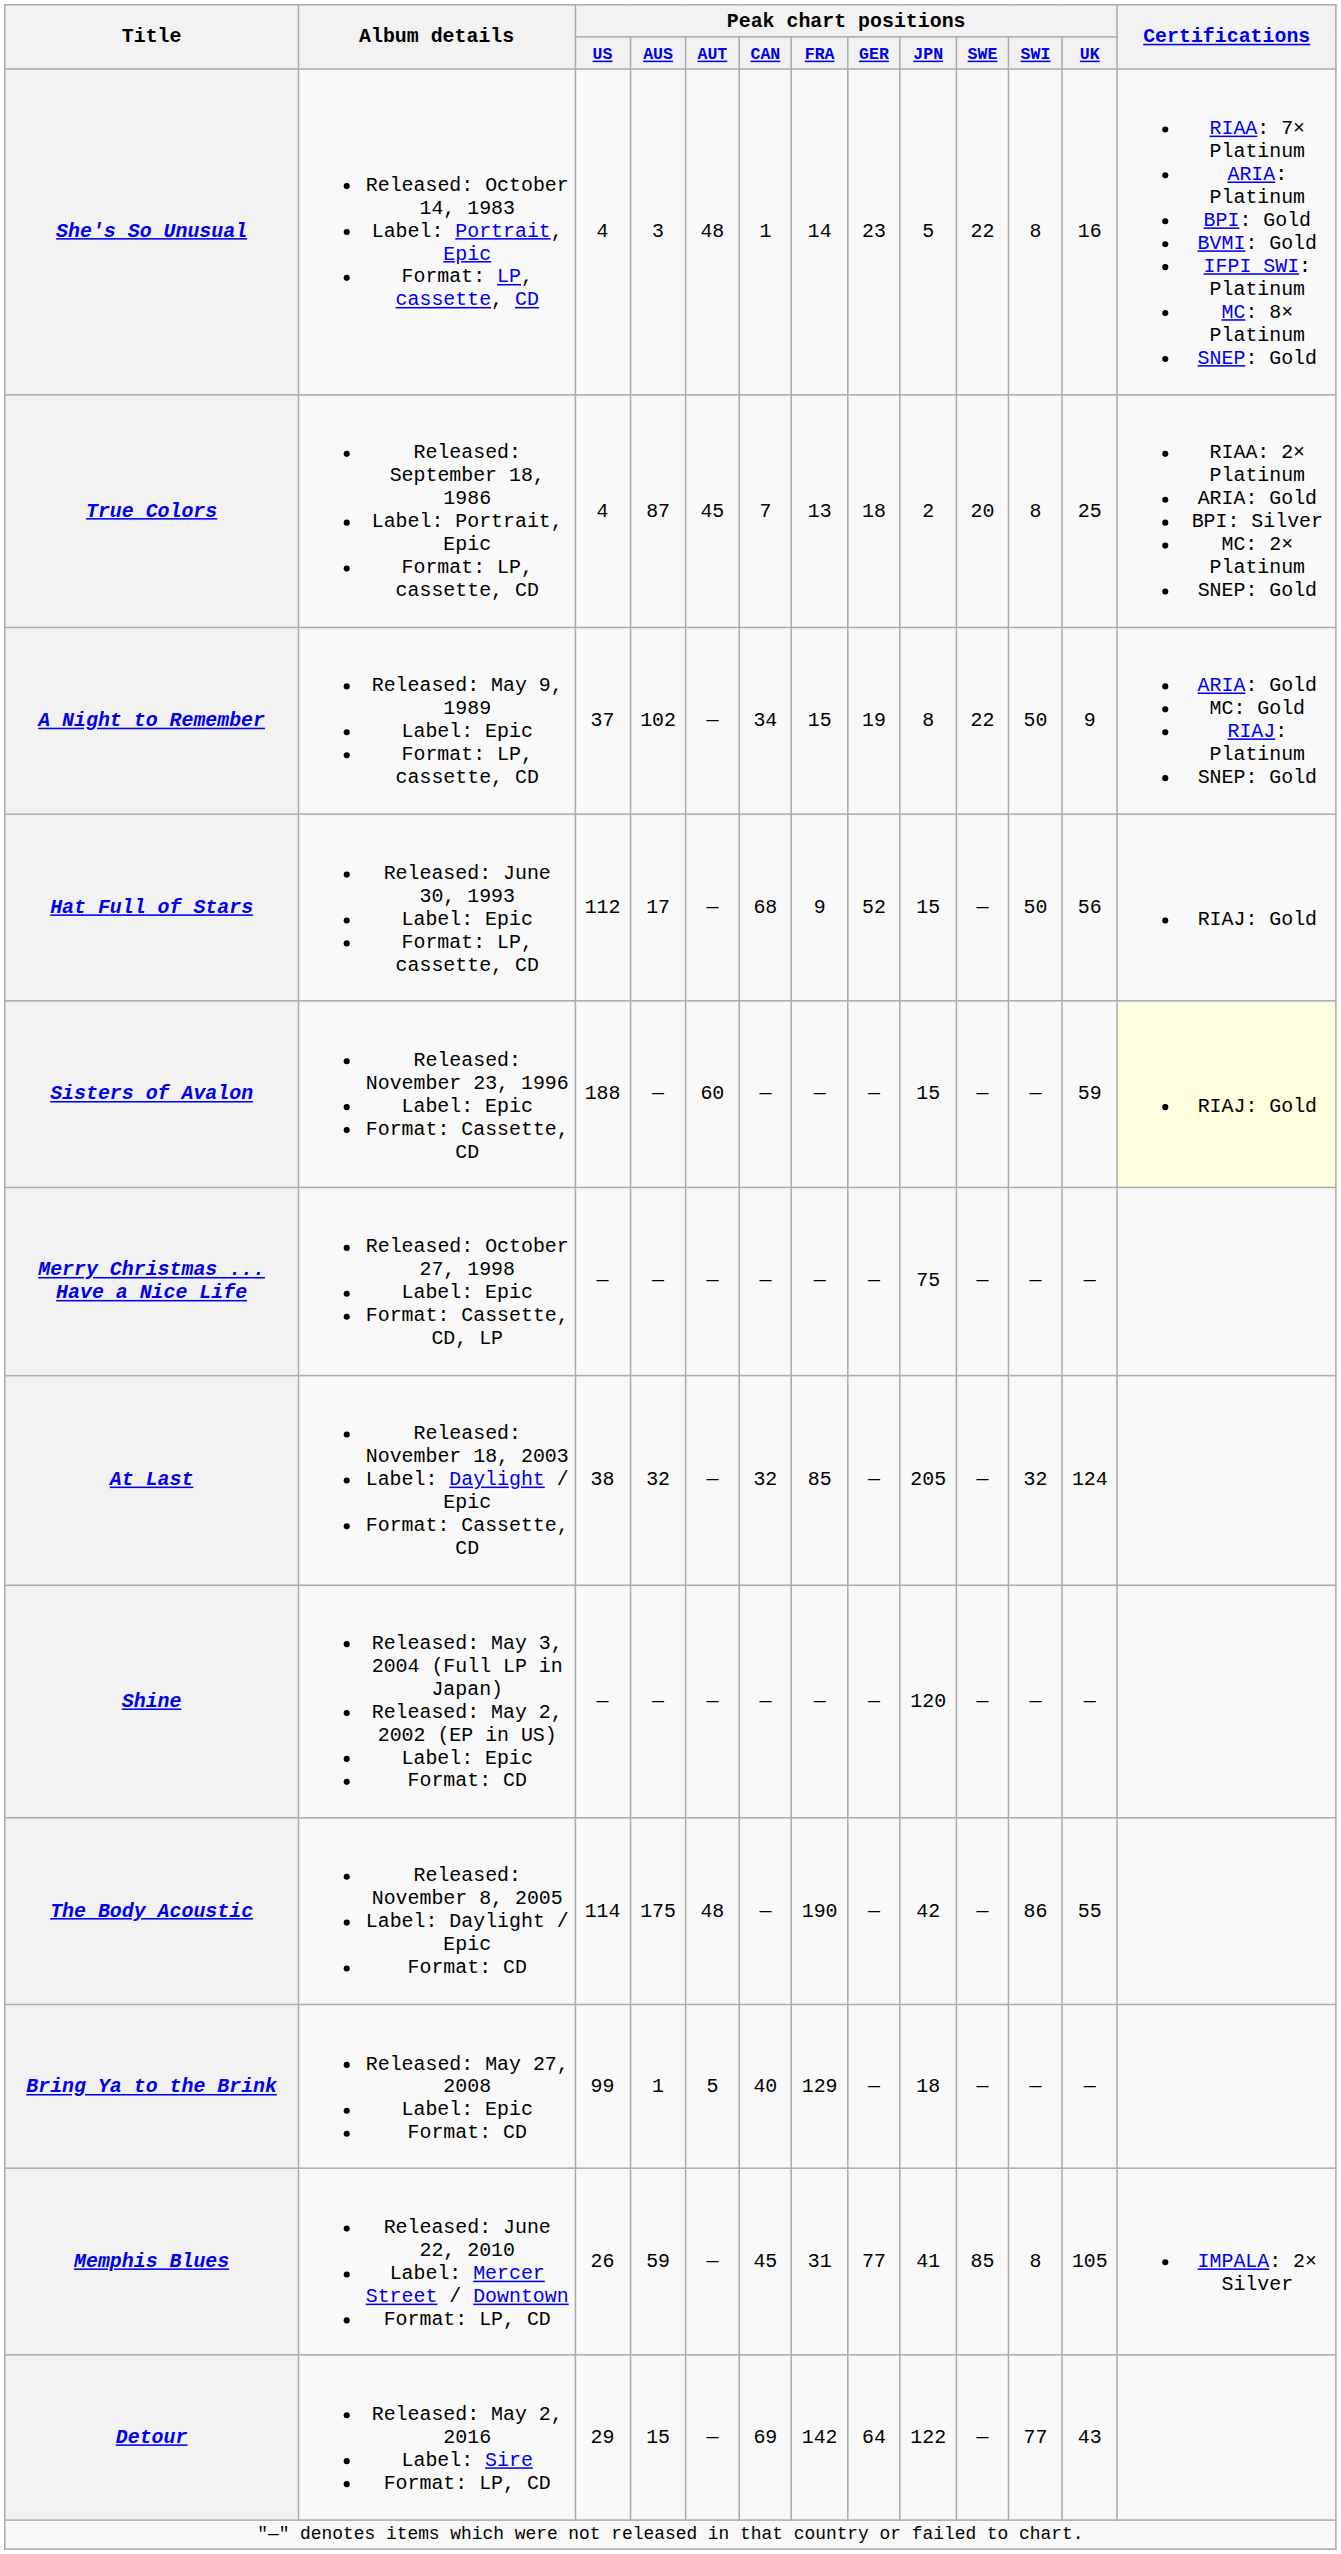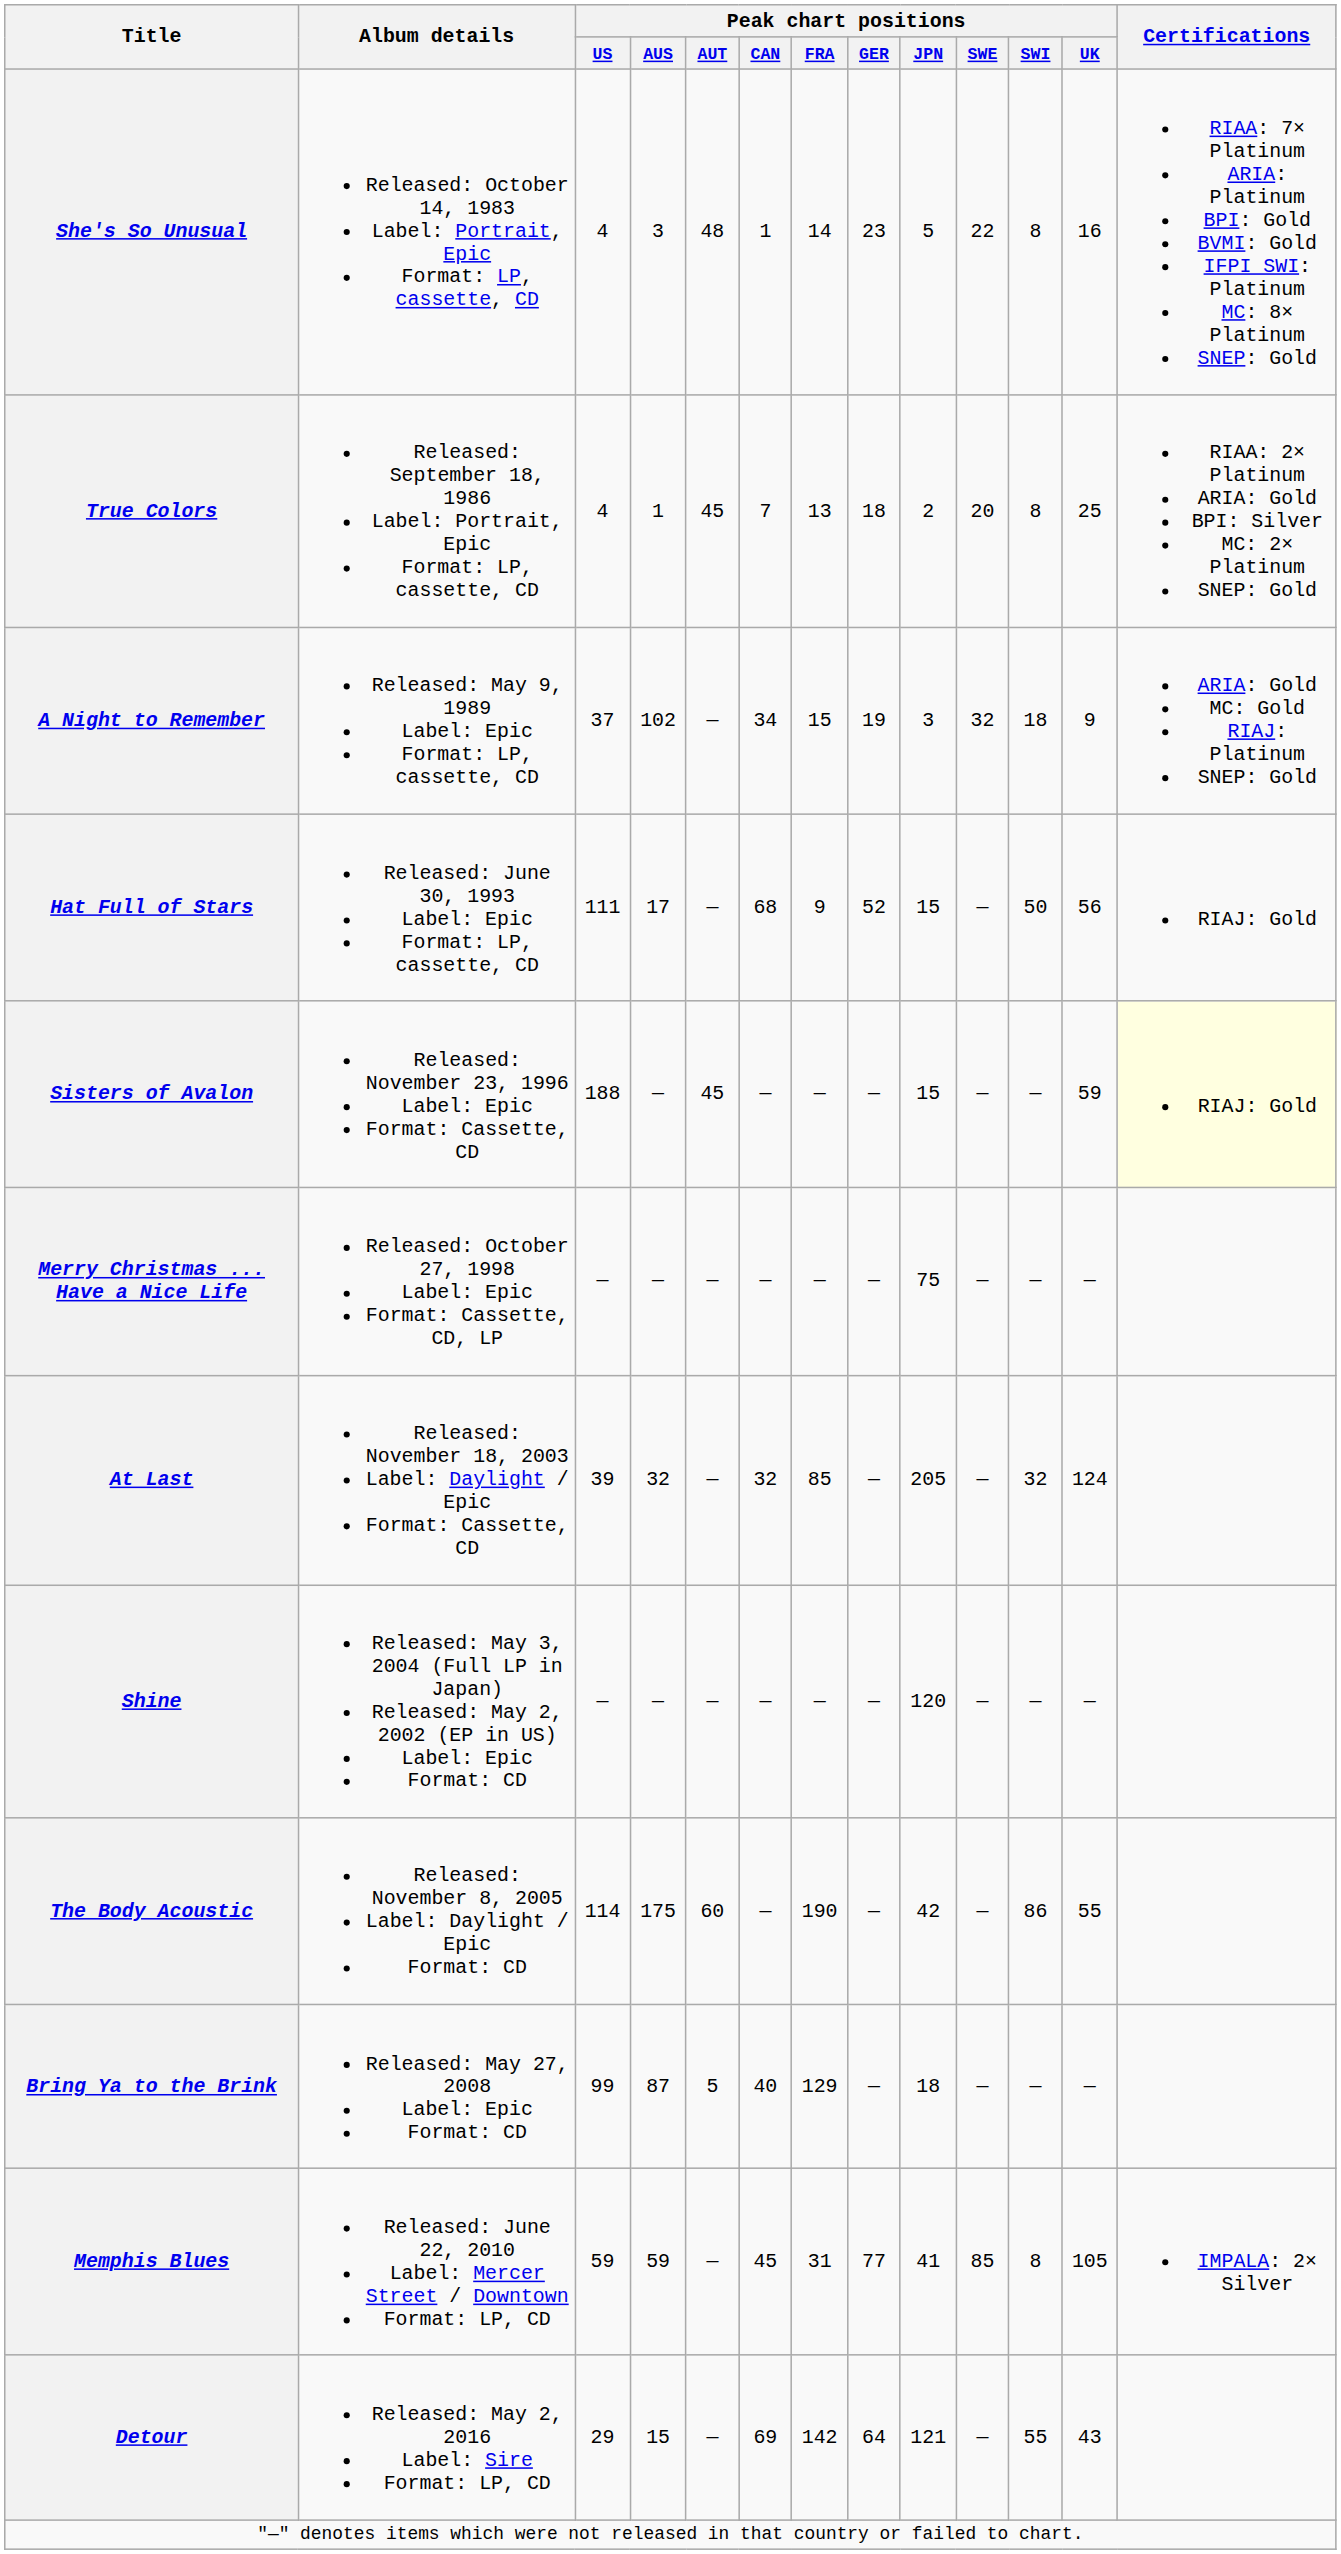 <table class="wikitable plainrowheaders" style="text-align:center;">
 <tr>
 <th scope="col" rowspan="2" style="width:19em;">Title</th>
 <th scope="col" rowspan="2" style="width:17em;">Album details</th>
 <th scope="col" colspan="10">Peak chart positions</th>
 <th scope="col" rowspan="2" style="width:12em;"><a href='#'>Certifications</a></th>
 </tr>
 <tr>
 <th scope="col" width=35><small><a href='#'>US</a></small><br></th>
 <th scope="col" width=35><small><a href='#'>AUS</a></small><br></th>
 <th scope="col" width=35><small><a href='#'>AUT</a></small><br></th>
 <th scope="col" width=35><small><a href='#'>CAN</a></small><br></th>
 <th scope="col" width=35><small><a href='#'>FRA</a></small><br></th>
 <th scope="col" width=35><small><a href='#'>GER</a></small><br></th>
 <th scope="col" width=35><small><a href='#'>JPN</a></small><br></th>
 <th scope="col" width=35><small><a href='#'>SWE</a></small><br></th>
 <th scope="col" width=35><small><a href='#'>SWI</a></small><br></th>
 <th scope="col" width=35><small><a href='#'>UK</a></small><br></th>
 </tr>
 <tr>
 <th scope="row"><em><a href='#'>She's So Unusual</a></em></th>
 <td><br><ul><li>Released: October 14, 1983</li><li>Label: <a href='#'>Portrait</a>, <a href='#'>Epic</a></li><li>Format: <a href='#'>LP</a>, <a href='#'>cassette</a>, <a href='#'>CD</a></li></ul></td>
 <td align=center>4</td>
 <td align=center>3</td>
 <td align=center>48</td>
 <td align=center>1</td>
 <td align=center>14</td>
 <td align=center>23</td>
 <td align=center>5</td>
 <td align=center>22</td>
 <td align=center>8</td>
 <td align=center>16</td>
 <td><br><ul><li><a href='#'>RIAA</a>: 7× Platinum</li><li><a href='#'>ARIA</a>: Platinum</li><li><a href='#'>BPI</a>: Gold</li><li><a href='#'>BVMI</a>: Gold</li><li><a href='#'>IFPI SWI</a>: Platinum</li><li><a href='#'>MC</a>: 8× Platinum</li><li><a href='#'>SNEP</a>: Gold</li></ul></td>
 </tr>
 <tr>
 <th scope="row"><em><a href='#'>True Colors</a></em></th>
 <td><br><ul><li>Released: September 18, 1986</li><li>Label: Portrait, Epic</li><li>Format: LP, cassette, CD</li></ul></td>
 <td align=center>4</td>
-<td align=center>87</td>
+<td align=center>1</td>
 <td align=center>45</td>
 <td align=center>7</td>
 <td align=center>13</td>
 <td align=center>18</td>
 <td align=center>2</td>
 <td align=center>20</td>
 <td align=center>8</td>
 <td align=center>25</td>
 <td><br><ul><li>RIAA: 2× Platinum</li><li>ARIA: Gold</li><li>BPI: Silver</li><li>MC: 2× Platinum</li><li>SNEP: Gold</li></ul></td>
 </tr>
 <tr>
 <th scope="row"><em><a href='#'>A Night to Remember</a></em></th>
 <td><br><ul><li>Released: May 9, 1989</li><li>Label: Epic</li><li>Format: LP, cassette, CD</li></ul></td>
 <td align=center>37</td>
 <td align=center>102</td>
 <td align=center>—</td>
 <td align=center>34</td>
 <td align=center>15</td>
 <td align=center>19</td>
-<td align=center>8</td>
-<td align=center>22</td>
-<td align=center>50</td>
+<td align=center>3</td>
+<td align=center>32</td>
+<td align=center>18</td>
 <td align=center>9</td>
 <td><br><ul><li><a href='#'>ARIA</a>: Gold</li><li>MC: Gold</li><li><a href='#'>RIAJ</a>: Platinum</li><li>SNEP: Gold</li></ul></td>
 </tr>
 <tr>
 <th scope="row"><em><a href='#'>Hat Full of Stars</a></em></th>
 <td><br><ul><li>Released: June 30, 1993</li><li>Label: Epic</li><li>Format: LP, cassette, CD</li></ul></td>
-<td align=center>112</td>
+<td align=center>111</td>
 <td align=center>17</td>
 <td align=center>—</td>
 <td align=center>68</td>
 <td align=center>9</td>
 <td align=center>52</td>
 <td align=center>15</td>
 <td align=center>—</td>
 <td align=center>50</td>
 <td align=center>56</td>
 <td><br><ul><li>RIAJ: Gold</li></ul></td>
 </tr>
 <tr>
 <th scope="row"><em><a href='#'>Sisters of Avalon</a></em></th>
 <td><br><ul><li>Released: November 23, 1996</li><li>Label: Epic</li><li>Format: Cassette, CD</li></ul></td>
 <td align=center>188</td>
 <td align=center>—</td>
-<td align=center>60</td>
+<td align=center>45</td>
 <td align=center>—</td>
 <td align=center>—</td>
 <td align=center>—</td>
 <td align=center>15</td>
 <td align=center>—</td>
 <td align=center>—</td>
 <td align=center>59</td>
 <td style="background: lightyellow;"><br><ul><li>RIAJ: Gold</li></ul></td>
 </tr>
 <tr>
 <th scope="row"><em><a href='#'>Merry Christmas&nbsp;... Have a Nice Life</a></em></th>
 <td><br><ul><li>Released: October 27, 1998</li><li>Label: Epic</li><li>Format: Cassette, CD, LP</li></ul></td>
 <td align=center>—</td>
 <td align=center>—</td>
 <td align=center>—</td>
 <td align=center>—</td>
 <td align=center>—</td>
 <td align=center>—</td>
 <td align=center>75</td>
 <td align=center>—</td>
 <td align=center>—</td>
 <td align=center>—</td>
 <td></td>
 </tr>
 <tr>
 <th scope="row"><em><a href='#'>At Last</a></em></th>
 <td><br><ul><li>Released: November 18, 2003</li><li>Label: <a href='#'>Daylight</a> / Epic</li><li>Format: Cassette, CD</li></ul></td>
-<td align=center>38</td>
+<td align=center>39</td>
 <td align=center>32</td>
 <td align=center>—</td>
 <td align=center>32</td>
 <td align=center>85</td>
 <td align=center>—</td>
 <td align=center>205</td>
 <td align=center>—</td>
 <td align=center>32</td>
 <td align=center>124</td>
 <td></td>
 </tr>
 <tr>
 <th scope="row"><em><a href='#'>Shine</a></em></th>
 <td><br><ul><li>Released: May 3, 2004 (Full LP in Japan)</li><li>Released: May 2, 2002 (EP in US)</li><li>Label: Epic</li><li>Format: CD</li></ul></td>
 <td align=center>—</td>
 <td align=center>—</td>
 <td align=center>—</td>
 <td align=center>—</td>
 <td align=center>—</td>
 <td align=center>—</td>
 <td align=center>120</td>
 <td align=center>—</td>
 <td align=center>—</td>
 <td align=center>—</td>
 <td></td>
 </tr>
 <tr>
 <th scope="row"><em><a href='#'>The Body Acoustic</a></em></th>
 <td><br><ul><li>Released: November 8, 2005</li><li>Label: Daylight / Epic</li><li>Format: CD</li></ul></td>
 <td align=center>114</td>
 <td align=center>175</td>
-<td align=center>48</td>
+<td align=center>60</td>
 <td align=center>—</td>
 <td align=center>190</td>
 <td align=center>—</td>
 <td align=center>42</td>
 <td align=center>—</td>
 <td align=center>86</td>
 <td align=center>55</td>
 <td></td>
 </tr>
 <tr>
 <th scope="row"><em><a href='#'>Bring Ya to the Brink</a></em></th>
 <td><br><ul><li>Released: May 27, 2008</li><li>Label: Epic</li><li>Format: CD</li></ul></td>
 <td align=center>99</td>
-<td align=center>1</td>
+<td align=center>87</td>
 <td align=center>5</td>
 <td align=center>40</td>
 <td align=center>129</td>
 <td align=center>—</td>
 <td align=center>18</td>
 <td align=center>—</td>
 <td align=center>—</td>
 <td align=center>—</td>
 <td></td>
 </tr>
 <tr>
 <th scope="row"><em><a href='#'>Memphis Blues</a></em></th>
 <td><br><ul><li>Released: June 22, 2010</li><li>Label: <a href='#'>Mercer Street</a> / <a href='#'>Downtown</a></li><li>Format: LP, CD</li></ul></td>
-<td align=center>26</td>
+<td align=center>59</td>
 <td align=center>59</td>
 <td align=center>—</td>
 <td align=center>45</td>
 <td align=center>31</td>
 <td align=center>77</td>
 <td align=center>41</td>
 <td align=center>85</td>
 <td align=center>8</td>
 <td align=center>105</td>
 <td><br><ul><li><a href='#'>IMPALA</a>: 2× Silver</li></ul></td>
 </tr>
 <tr>
 <th scope="row"><em><a href='#'>Detour</a></em></th>
 <td><br><ul><li>Released: May 2, 2016</li><li>Label: <a href='#'>Sire</a></li><li>Format: LP, CD</li></ul></td>
 <td align=center>29</td>
 <td align=center>15</td>
 <td align=center>—</td>
 <td align=center>69</td>
 <td align=center>142</td>
 <td align=center>64</td>
-<td align=center>122</td>
+<td align=center>121</td>
 <td align=center>—</td>
-<td align=center>77</td>
+<td align=center>55</td>
 <td align=center>43</td>
 <td></td>
 </tr>
 <tr>
 <td colspan="14" style="font-size:90%;">"—" denotes items which were not released in that country or failed to chart.</td>
 </tr>
 </table>
